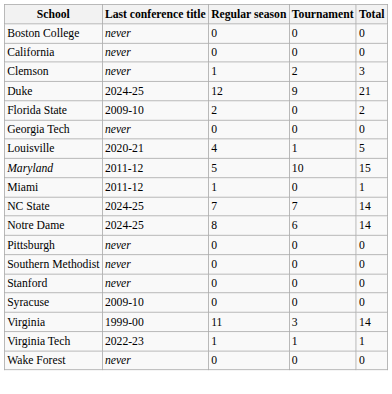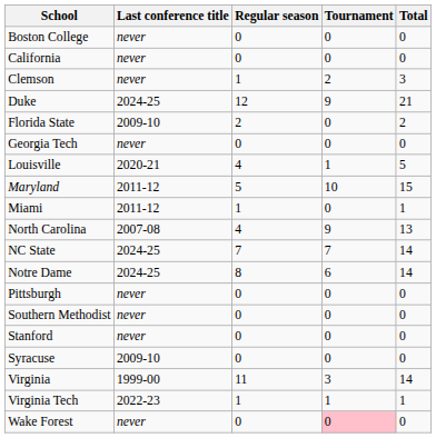 <table class="wikitable sortable" style="font-size:90%">
 <tr>
 <th>School</th>
 <th>Last conference title</th>
 <th>Regular season</th>
 <th>Tournament</th>
 <th>Total</th>
 </tr>
 <tr>
 <td>Boston College</td>
 <td><em>never</em></td>
 <td>0</td>
 <td>0</td>
 <td>0</td>
 </tr>
 <tr>
 <td>California</td>
 <td><em>never</em></td>
 <td>0</td>
 <td>0</td>
 <td>0</td>
 </tr>
 <tr>
 <td>Clemson</td>
 <td><em>never</em></td>
 <td>1</td>
 <td>2</td>
 <td>3</td>
 </tr>
 <tr>
 <td>Duke</td>
 <td>2024-25</td>
 <td>12</td>
 <td>9</td>
 <td>21</td>
 </tr>
 <tr>
 <td>Florida State</td>
 <td>2009-10</td>
 <td>2</td>
 <td>0</td>
 <td>2</td>
 </tr>
 <tr>
 <td>Georgia Tech</td>
 <td><em>never</em></td>
 <td>0</td>
 <td>0</td>
 <td>0</td>
 </tr>
 <tr>
 <td>Louisville</td>
 <td>2020-21</td>
 <td>4</td>
 <td>1</td>
 <td>5</td>
 </tr>
 <tr>
 <td><em>Maryland</em></td>
 <td>2011-12</td>
 <td>5</td>
 <td>10</td>
 <td>15</td>
 </tr>
 <tr>
 <td>Miami</td>
 <td>2011-12</td>
 <td>1</td>
 <td>0</td>
 <td>1</td>
 </tr>
 <tr>
+<td>North Carolina</td>
+<td>2007-08</td>
+<td>4</td>
+<td>9</td>
+<td>13</td>
+</tr>
+<tr>
 <td>NC State</td>
 <td>2024-25</td>
 <td>7</td>
 <td>7</td>
 <td>14</td>
 </tr>
 <tr>
 <td>Notre Dame</td>
 <td>2024-25</td>
 <td>8</td>
 <td>6</td>
 <td>14</td>
 </tr>
 <tr>
 <td>Pittsburgh</td>
 <td><em>never</em></td>
 <td>0</td>
 <td>0</td>
 <td>0</td>
 </tr>
 <tr>
 <td>Southern Methodist</td>
 <td><em>never</em></td>
 <td>0</td>
 <td>0</td>
 <td>0</td>
 </tr>
 <tr>
 <td>Stanford</td>
 <td><em>never</em></td>
 <td>0</td>
 <td>0</td>
 <td>0</td>
 </tr>
 <tr>
 <td>Syracuse</td>
 <td>2009-10</td>
 <td>0</td>
 <td>0</td>
 <td>0</td>
 </tr>
 <tr>
 <td>Virginia</td>
 <td>1999-00</td>
 <td>11</td>
 <td>3</td>
 <td>14</td>
 </tr>
 <tr>
 <td>Virginia Tech</td>
 <td>2022-23</td>
 <td>1</td>
 <td>1</td>
 <td>1</td>
 </tr>
 <tr>
 <td>Wake Forest</td>
 <td><em>never</em></td>
 <td>0</td>
-<td>0</td>
+<td style="background: pink;">0</td>
 <td>0</td>
 </tr>
 </table>
